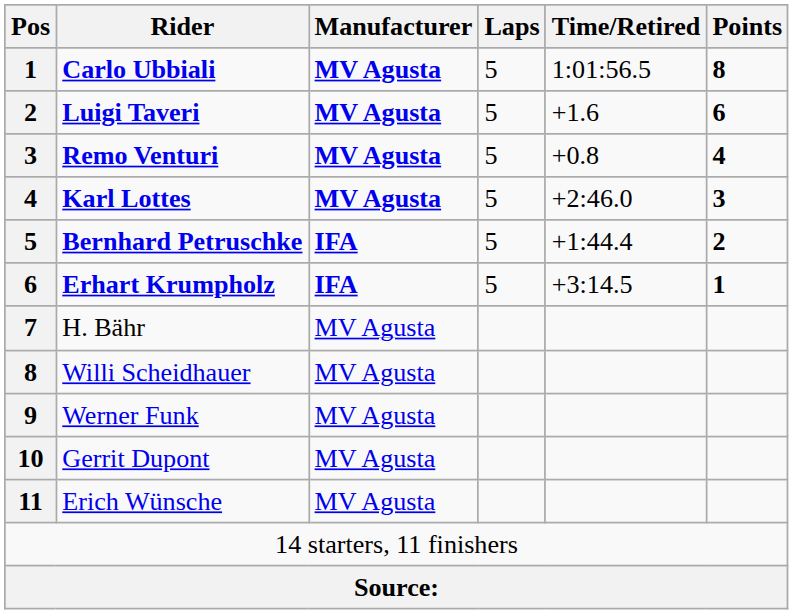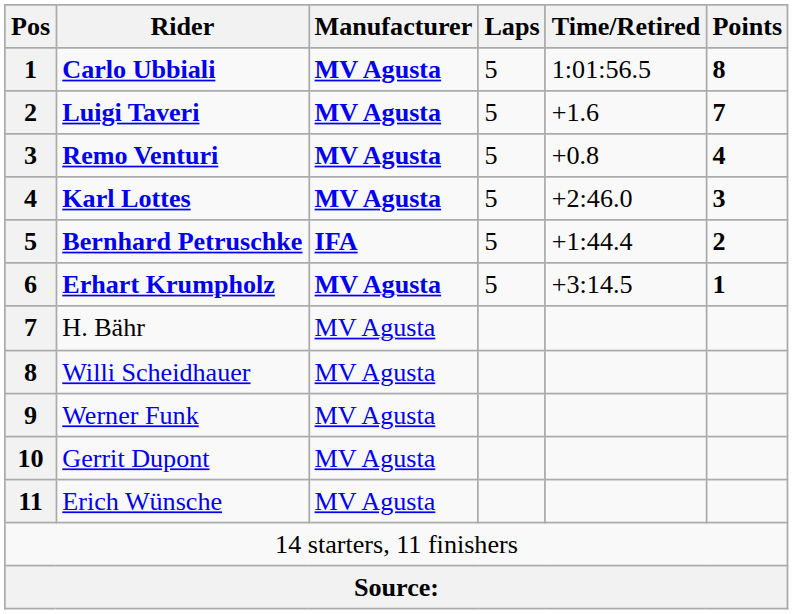 <table class="wikitable" style="font-size: 95%;">
 <tr>
 <th>Pos</th>
 <th>Rider</th>
 <th>Manufacturer</th>
 <th>Laps</th>
 <th>Time/Retired</th>
 <th>Points</th>
 </tr>
 <tr>
 <th>1</th>
 <td> <strong><a href='#'>Carlo Ubbiali</a></strong></td>
 <td><strong><a href='#'>MV Agusta</a></strong></td>
 <td>5</td>
 <td>1:01:56.5</td>
 <td><strong>8</strong></td>
 </tr>
 <tr>
 <th>2</th>
 <td> <strong><a href='#'>Luigi Taveri</a></strong></td>
 <td><strong><a href='#'>MV Agusta</a></strong></td>
 <td>5</td>
 <td>+1.6</td>
-<td><strong>6</strong></td>
+<td><strong>7</strong></td>
 </tr>
 <tr>
 <th>3</th>
 <td> <strong><a href='#'>Remo Venturi</a></strong></td>
 <td><strong><a href='#'>MV Agusta</a></strong></td>
 <td>5</td>
 <td>+0.8</td>
 <td><strong>4</strong></td>
 </tr>
 <tr>
 <th>4</th>
 <td> <strong><a href='#'>Karl Lottes</a></strong></td>
 <td><strong><a href='#'>MV Agusta</a></strong></td>
 <td>5</td>
 <td>+2:46.0</td>
 <td><strong>3</strong></td>
 </tr>
 <tr>
 <th>5</th>
 <td> <strong><a href='#'>Bernhard Petruschke</a></strong></td>
 <td><strong><a href='#'>IFA</a></strong></td>
 <td>5</td>
 <td>+1:44.4</td>
 <td><strong>2</strong></td>
 </tr>
 <tr>
 <th>6</th>
 <td> <strong><a href='#'>Erhart Krumpholz</a></strong></td>
-<td><strong><a href='#'>IFA</a></strong></td>
+<td><strong><a href='#'>MV Agusta</a></strong></td>
 <td>5</td>
 <td>+3:14.5</td>
 <td><strong>1</strong></td>
 </tr>
 <tr>
 <th>7</th>
 <td> H. Bähr</td>
 <td><a href='#'>MV Agusta</a></td>
 <td></td>
 <td></td>
 <td></td>
 </tr>
 <tr>
 <th>8</th>
 <td> <a href='#'>Willi Scheidhauer</a></td>
 <td><a href='#'>MV Agusta</a></td>
 <td></td>
 <td></td>
 <td></td>
 </tr>
 <tr>
 <th>9</th>
 <td> <a href='#'>Werner Funk</a></td>
 <td><a href='#'>MV Agusta</a></td>
 <td></td>
 <td></td>
 <td></td>
 </tr>
 <tr>
 <th>10</th>
 <td> <a href='#'>Gerrit Dupont</a></td>
 <td><a href='#'>MV Agusta</a></td>
 <td></td>
 <td></td>
 <td></td>
 </tr>
 <tr>
 <th>11</th>
 <td> <a href='#'>Erich Wünsche</a></td>
 <td><a href='#'>MV Agusta</a></td>
 <td></td>
 <td></td>
 <td></td>
 </tr>
 <tr>
 <td colspan=6 align=center>14 starters, 11 finishers</td>
 </tr>
 <tr>
 <th colspan=6><strong>Source</strong>:</th>
 </tr>
 </table>
